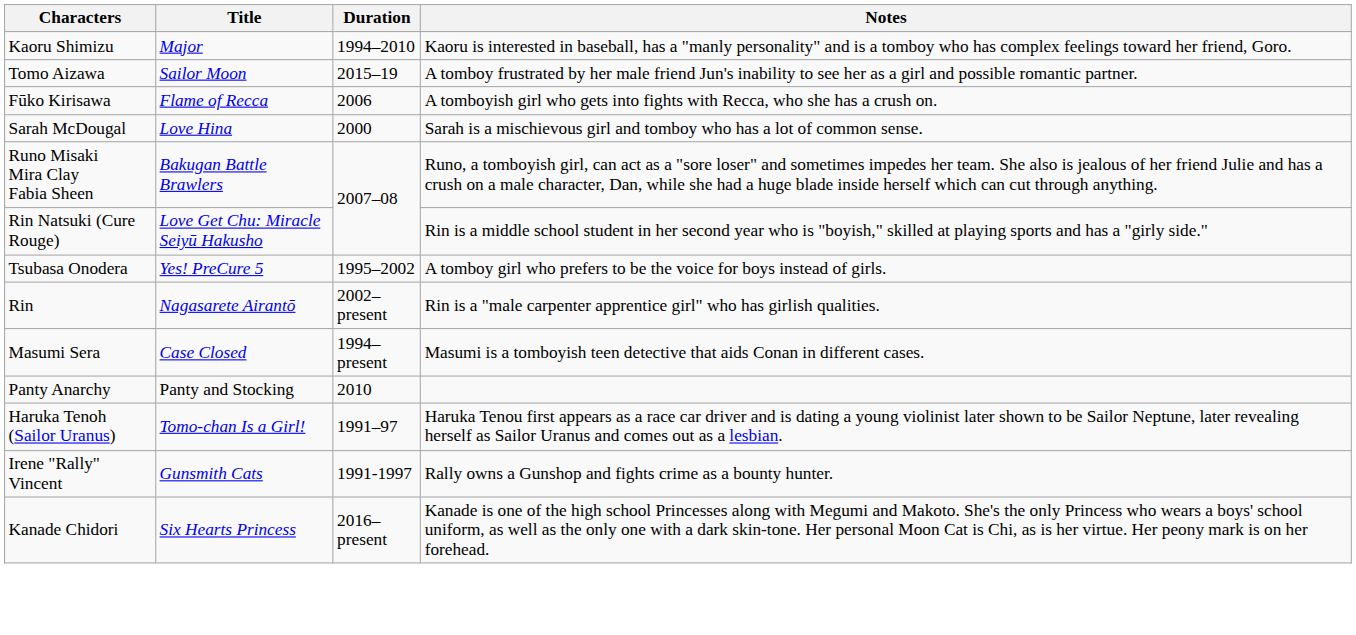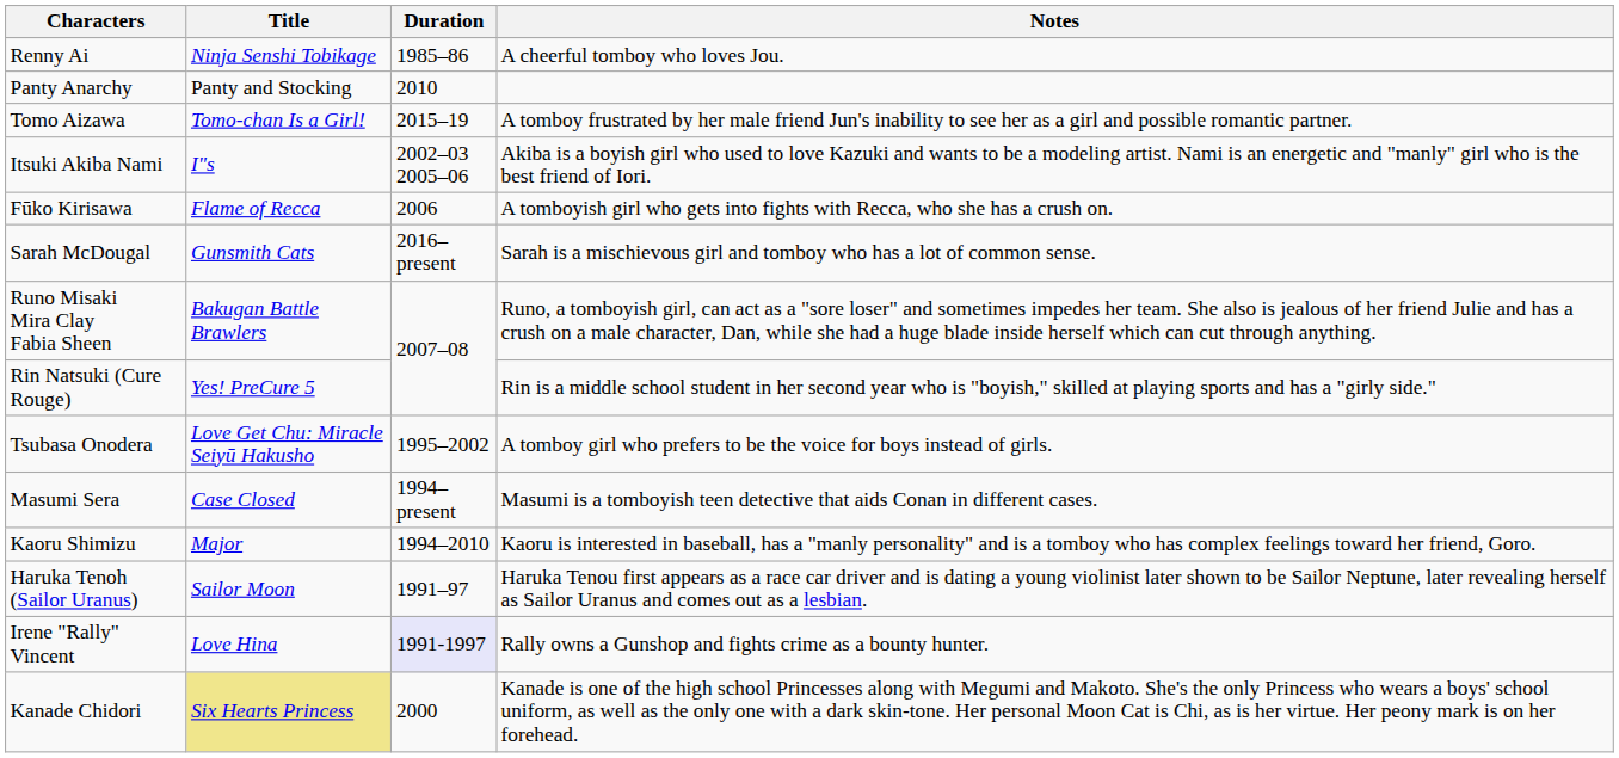 <table class="wikitable sortable">
 <tr>
 <th>Characters</th>
 <th>Title</th>
 <th>Duration</th>
 <th>Notes</th>
 </tr>
 <tr>
-<td>Kaoru Shimizu</td>
-<td><em><a href='#'>Major</a></em></td>
-<td>1994–2010</td>
-<td>Kaoru is interested in baseball, has a "manly personality" and is a tomboy who has complex feelings toward her friend, Goro.</td>
+<td>Renny Ai</td>
+<td><em><a href='#'>Ninja Senshi Tobikage</a></em></td>
+<td>1985–86</td>
+<td>A cheerful tomboy who loves Jou.</td>
+</tr>
+<tr>
+<td>Panty Anarchy</td>
+<td>Panty and Stocking</td>
+<td>2010</td>
+<td></td>
 </tr>
 <tr>
 <td>Tomo Aizawa</td>
-<td><em><a href='#'>Sailor Moon</a></em></td>
+<td><em><a href='#'>Tomo-chan Is a Girl!</a></em></td>
 <td>2015–19</td>
 <td>A tomboy frustrated by her male friend Jun's inability to see her as a girl and possible romantic partner.</td>
+</tr>
+<tr>
+<td>Itsuki Akiba Nami</td>
+<td><em><a href='#'>I"s</a></em></td>
+<td>2002–03<br>2005–06</td>
+<td>Akiba is a boyish girl who used to love Kazuki and wants to be a modeling artist. Nami is an energetic and "manly" girl who is the best friend of Iori.</td>
 </tr>
 <tr>
 <td>Fūko Kirisawa</td>
 <td><em><a href='#'>Flame of Recca</a></em></td>
 <td>2006</td>
 <td>A tomboyish girl who gets into fights with Recca, who she has a crush on.</td>
 </tr>
 <tr>
 <td>Sarah McDougal</td>
-<td><em><a href='#'>Love Hina</a></em></td>
-<td>2000</td>
+<td><em><a href='#'>Gunsmith Cats</a></em></td>
+<td>2016–present</td>
 <td>Sarah is a mischievous girl and tomboy who has a lot of common sense.</td>
 </tr>
 <tr>
 <td>Runo Misaki <br>Mira Clay <br>Fabia Sheen</td>
 <td><em><a href='#'>Bakugan Battle Brawlers</a></em></td>
 <td rowspan=2>2007–08</td>
 <td>Runo, a tomboyish girl, can act as a "sore loser" and sometimes impedes her team. She also is jealous of her friend Julie and has a crush on a male character, Dan, while she had a huge blade inside herself which can cut through anything.</td>
 </tr>
 <tr>
 <td>Rin Natsuki (Cure Rouge)</td>
-<td><em><a href='#'>Love Get Chu: Miracle Seiyū Hakusho</a></em></td>
+<td><em><a href='#'>Yes! PreCure 5</a></em></td>
 <td>Rin is a middle school student in her second year who is "boyish," skilled at playing sports and has a "girly side."</td>
 </tr>
 <tr>
 <td>Tsubasa Onodera</td>
-<td><em><a href='#'>Yes! PreCure 5</a></em></td>
+<td><em><a href='#'>Love Get Chu: Miracle Seiyū Hakusho</a></em></td>
 <td>1995–2002</td>
 <td>A tomboy girl who prefers to be the voice for boys instead of girls.</td>
-</tr>
-<tr>
-<td>Rin</td>
-<td><em><a href='#'>Nagasarete Airantō</a></em></td>
-<td>2002–present</td>
-<td>Rin is a "male carpenter apprentice girl" who has girlish qualities.</td>
 </tr>
 <tr>
 <td>Masumi Sera</td>
 <td><em><a href='#'>Case Closed</a></em></td>
 <td>1994–present</td>
 <td>Masumi is a tomboyish teen detective that aids Conan in different cases.</td>
 </tr>
 <tr>
-<td>Panty Anarchy</td>
-<td>Panty and Stocking</td>
-<td>2010</td>
-<td></td>
+<td>Kaoru Shimizu</td>
+<td><em><a href='#'>Major</a></em></td>
+<td>1994–2010</td>
+<td>Kaoru is interested in baseball, has a "manly personality" and is a tomboy who has complex feelings toward her friend, Goro.</td>
 </tr>
 <tr>
 <td>Haruka Tenoh (<a href='#'>Sailor Uranus</a>)</td>
-<td><em><a href='#'>Tomo-chan Is a Girl!</a></em></td>
+<td><em><a href='#'>Sailor Moon</a></em></td>
 <td>1991–97</td>
 <td>Haruka Tenou first appears as a race car driver and is dating a young violinist later shown to be Sailor Neptune, later revealing herself as Sailor Uranus and comes out as a <a href='#'>lesbian</a>.</td>
 </tr>
 <tr>
 <td>Irene "Rally" Vincent</td>
-<td><em><a href='#'>Gunsmith Cats</a></em></td>
-<td>1991-1997</td>
+<td><em><a href='#'>Love Hina</a></em></td>
+<td style="background: lavender;">1991-1997</td>
 <td>Rally owns a Gunshop and fights crime as a bounty hunter.</td>
 </tr>
 <tr>
 <td>Kanade Chidori</td>
-<td><a href='#'><em>Six Hearts Princess</em></a></td>
-<td>2016–present</td>
+<td style="background: khaki;"><a href='#'><em>Six Hearts Princess</em></a></td>
+<td>2000</td>
 <td>Kanade is one of the high school Princesses along with Megumi and Makoto. She's the only Princess who wears a boys' school uniform, as well as the only one with a dark skin-tone. Her personal Moon Cat is Chi, as is her virtue. Her peony mark is on her forehead.</td>
 </tr>
 </table>
